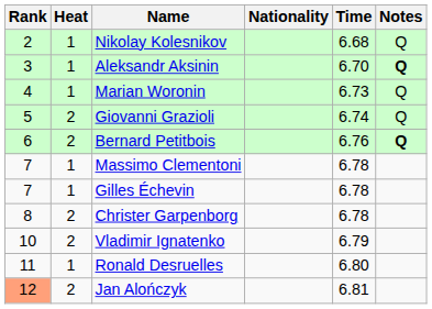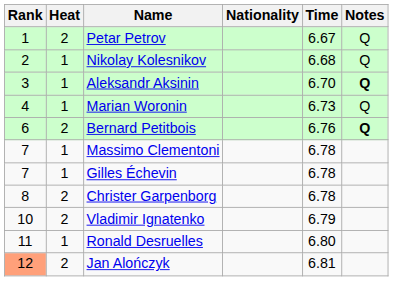 <table class="wikitable sortable" style="text-align:center">
 <tr>
 <th>Rank</th>
 <th>Heat</th>
 <th>Name</th>
 <th>Nationality</th>
 <th>Time</th>
 <th>Notes</th>
+</tr>
+<tr bgcolor=ccffcc>
+<td>1</td>
+<td>2</td>
+<td align="left"><a href='#'>Petar Petrov</a></td>
+<td align=left></td>
+<td>6.67</td>
+<td>Q</td>
 </tr>
 <tr bgcolor=ccffcc>
 <td>2</td>
 <td>1</td>
 <td align="left"><a href='#'>Nikolay Kolesnikov</a></td>
 <td align=left></td>
 <td>6.68</td>
 <td>Q</td>
 </tr>
 <tr bgcolor=ccffcc>
 <td>3</td>
 <td>1</td>
 <td align="left"><a href='#'>Aleksandr Aksinin</a></td>
 <td align=left></td>
 <td>6.70</td>
 <td><strong>Q</strong></td>
 </tr>
 <tr bgcolor=ccffcc>
 <td>4</td>
 <td>1</td>
 <td align="left"><a href='#'>Marian Woronin</a></td>
 <td align=left></td>
 <td>6.73</td>
-<td>Q</td>
-</tr>
-<tr bgcolor=ccffcc>
-<td>5</td>
-<td>2</td>
-<td align="left"><a href='#'>Giovanni Grazioli</a></td>
-<td align=left></td>
-<td>6.74</td>
 <td>Q</td>
 </tr>
 <tr bgcolor=ccffcc>
 <td>6</td>
 <td>2</td>
 <td align="left"><a href='#'>Bernard Petitbois</a></td>
 <td align=left></td>
 <td>6.76</td>
 <td><strong>Q</strong></td>
 </tr>
 <tr>
 <td>7</td>
 <td>1</td>
 <td align="left"><a href='#'>Massimo Clementoni</a></td>
 <td align=left></td>
 <td>6.78</td>
 <td></td>
 </tr>
 <tr>
 <td>7</td>
 <td>1</td>
 <td align="left"><a href='#'>Gilles Échevin</a></td>
 <td align=left></td>
 <td>6.78</td>
 <td></td>
 </tr>
 <tr>
 <td>8</td>
 <td>2</td>
 <td align="left"><a href='#'>Christer Garpenborg</a></td>
 <td align=left></td>
 <td>6.78</td>
 <td></td>
 </tr>
 <tr>
 <td>10</td>
 <td>2</td>
 <td align="left"><a href='#'>Vladimir Ignatenko</a></td>
 <td align=left></td>
 <td>6.79</td>
 <td></td>
 </tr>
 <tr>
 <td>11</td>
 <td>1</td>
 <td align="left"><a href='#'>Ronald Desruelles</a></td>
 <td align=left></td>
 <td>6.80</td>
 <td></td>
 </tr>
 <tr>
 <td style="background: lightsalmon;">12</td>
 <td>2</td>
 <td align="left"><a href='#'>Jan Alończyk</a></td>
 <td align=left></td>
 <td>6.81</td>
 <td></td>
 </tr>
 </table>
